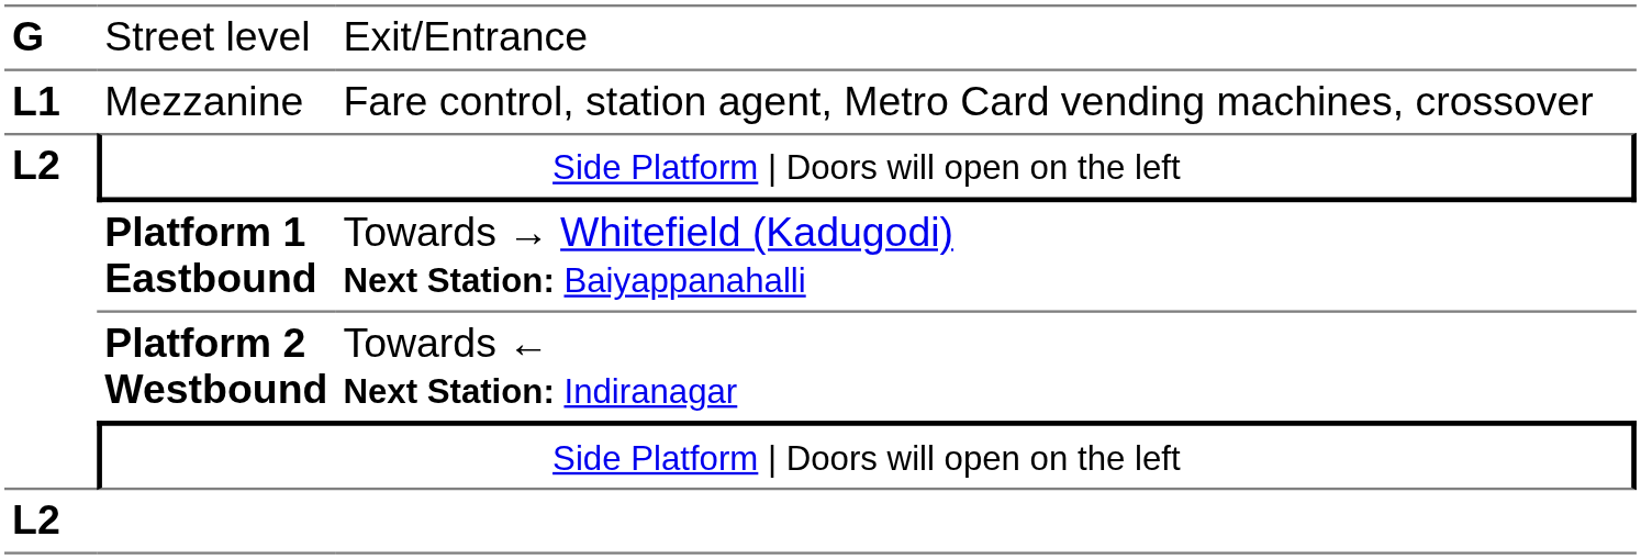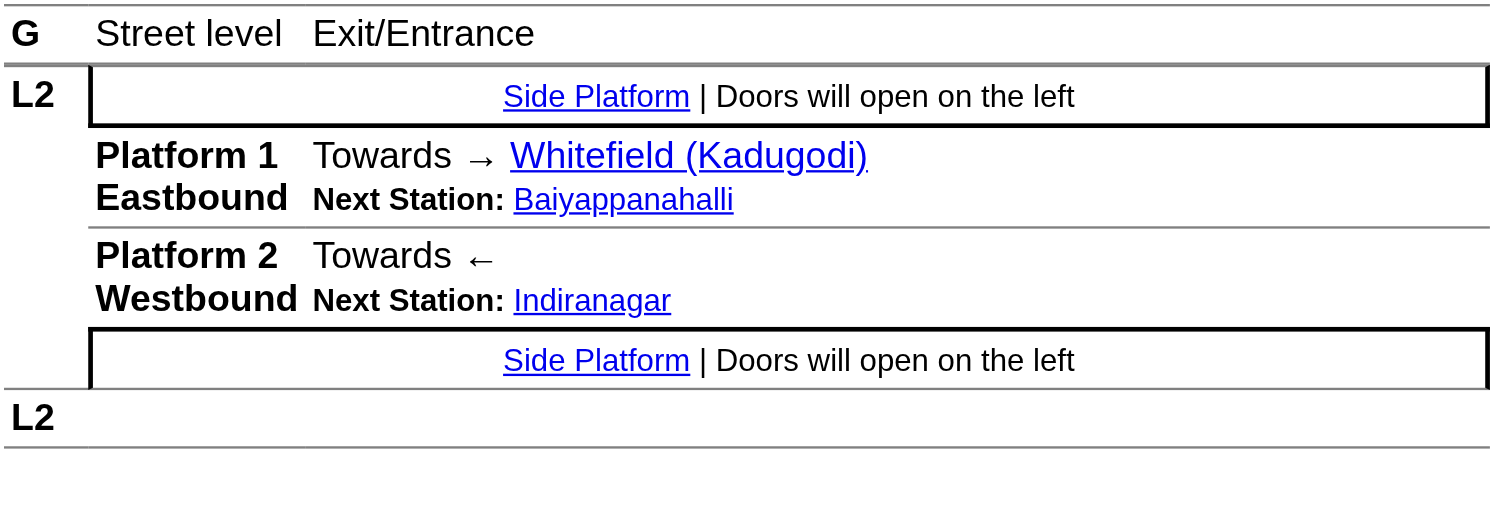 <table table border=0 cellspacing=0 cellpadding=3>
 <tr>
 <td style="border-bottom:solid 1px gray;border-top:solid 1px gray;" width=30 valign=top><strong>G</strong></td>
 <td style="border-top:solid 1px gray;border-bottom:solid 1px gray;" width=85 valign=top>Street level</td>
 <td style="border-top:solid 1px gray;border-bottom:solid 1px gray;" width=500 valign=top>Exit/Entrance</td>
-</tr>
-<tr>
-<td valign=top><strong>L1</strong></td>
-<td valign=top>Mezzanine</td>
-<td valign=top>Fare control, station agent, Metro Card vending machines, crossover<br></td>
 </tr>
 <tr>
 <td style="border-top:solid 1px gray;border-bottom:solid 1px gray;" width=30 rowspan=4 valign=top><strong>L2</strong></td>
 <td style="border-top:solid 1px gray;border-right:solid 2px black;border-left:solid 2px black;border-bottom:solid 2px black;text-align:center;" colspan=2><small><a href='#'>Side Platform</a> | Doors will open on the left </small></td>
 </tr>
 <tr>
 <td style="border-bottom:solid 1px gray;" width=85><span><strong>Platform 1</strong><br><strong>Eastbound</strong></span></td>
 <td style="border-bottom:solid 1px gray;" width=500>Towards → <a href='#'>Whitefield (Kadugodi)</a><br><small><strong>Next Station:</strong> <a href='#'>Baiyappanahalli</a></small></td>
 </tr>
 <tr>
 <td><span><strong>Platform 2 Westbound</strong></span></td>
 <td>Towards ← <br><small><strong>Next Station:</strong> <a href='#'>Indiranagar</a></small></td>
 </tr>
 <tr>
 <td style="border-top:solid 2px black;border-right:solid 2px black;border-left:solid 2px black;border-bottom:solid 1px gray;" colspan=2 align=center><small><a href='#'>Side Platform</a> | Doors will open on the left </small></td>
 </tr>
 <tr>
 <td style="border-bottom:solid 1px gray;" width=30 rowspan=2 valign=top><strong>L2</strong></td>
 <td style="border-bottom:solid 1px gray;" width=85></td>
 <td style="border-bottom:solid 1px gray;" width=500></td>
 </tr>
 <tr>
 </tr>
 </table>
